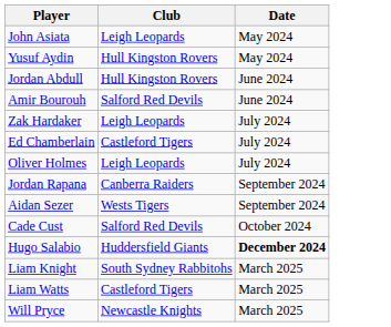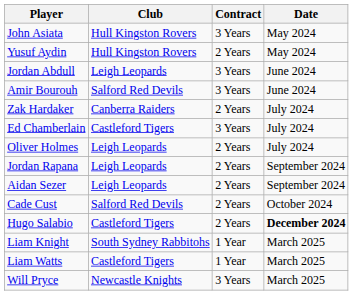 <table class="wikitable">
 <tr>
 <th>Player</th>
 <th>Club</th>
+<th>Contract</th>
 <th>Date</th>
 </tr>
 <tr>
 <td> <a href='#'>John Asiata</a></td>
-<td> <a href='#'>Leigh Leopards</a></td>
+<td> <a href='#'>Hull Kingston Rovers</a></td>
+<td>3 Years</td>
 <td>May 2024</td>
 </tr>
 <tr>
 <td> <a href='#'>Yusuf Aydin</a></td>
 <td> <a href='#'>Hull Kingston Rovers</a></td>
+<td>2 Years</td>
 <td>May 2024</td>
 </tr>
 <tr>
 <td> <a href='#'>Jordan Abdull</a></td>
-<td> <a href='#'>Hull Kingston Rovers</a></td>
+<td> <a href='#'>Leigh Leopards</a></td>
+<td>3 Years</td>
 <td>June 2024</td>
 </tr>
 <tr>
 <td> <a href='#'>Amir Bourouh</a></td>
 <td> <a href='#'>Salford Red Devils</a></td>
+<td>3 Years</td>
 <td>June 2024</td>
 </tr>
 <tr>
 <td> <a href='#'>Zak Hardaker</a></td>
-<td> <a href='#'>Leigh Leopards</a></td>
+<td> <a href='#'>Canberra Raiders</a></td>
+<td>2 Years</td>
 <td>July 2024</td>
 </tr>
 <tr>
 <td> <a href='#'>Ed Chamberlain</a></td>
 <td> <a href='#'>Castleford Tigers</a></td>
+<td>3 Years</td>
 <td>July 2024</td>
 </tr>
 <tr>
 <td> <a href='#'>Oliver Holmes</a></td>
 <td> <a href='#'>Leigh Leopards</a></td>
+<td>2 Years</td>
 <td>July 2024</td>
 </tr>
 <tr>
 <td> <a href='#'>Jordan Rapana</a></td>
-<td> <a href='#'>Canberra Raiders</a></td>
+<td> <a href='#'>Leigh Leopards</a></td>
+<td>2 Years</td>
 <td>September 2024</td>
 </tr>
 <tr>
 <td> <a href='#'>Aidan Sezer</a></td>
-<td> <a href='#'>Wests Tigers</a></td>
+<td> <a href='#'>Leigh Leopards</a></td>
+<td>2 Years</td>
 <td>September 2024</td>
 </tr>
 <tr>
 <td> <a href='#'>Cade Cust</a></td>
 <td> <a href='#'>Salford Red Devils</a></td>
+<td>2 Years</td>
 <td>October 2024</td>
 </tr>
 <tr>
 <td> <a href='#'>Hugo Salabio</a></td>
-<td> <a href='#'>Huddersfield Giants</a></td>
+<td> <a href='#'>Castleford Tigers</a></td>
+<td>2 Years</td>
 <td><strong>December 2024</strong></td>
 </tr>
 <tr>
 <td> <a href='#'>Liam Knight</a></td>
 <td> <a href='#'>South Sydney Rabbitohs</a></td>
+<td>1 Year</td>
 <td>March 2025</td>
 </tr>
 <tr>
 <td> <a href='#'>Liam Watts</a></td>
 <td> <a href='#'>Castleford Tigers</a></td>
+<td>1 Year</td>
 <td>March 2025</td>
 </tr>
 <tr>
 <td> <a href='#'>Will Pryce</a></td>
 <td> <a href='#'>Newcastle Knights</a></td>
+<td>3 Years</td>
 <td>March 2025</td>
 </tr>
 </table>
